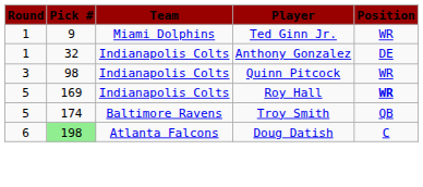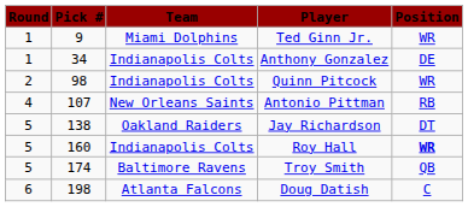 <table class="wikitable" style="text-align:center">
 <tr style="background:#900;">
 <td><strong><span>Round</span></strong></td>
 <td><strong><span>Pick #</span></strong></td>
 <td><strong><span>Team</span></strong></td>
 <td><strong><span>Player</span></strong></td>
 <td><strong><span>Position</span></strong></td>
 </tr>
 <tr>
 <td>1</td>
 <td align=center>9</td>
 <td><a href='#'>Miami Dolphins</a></td>
 <td><a href='#'>Ted Ginn Jr.</a></td>
 <td><a href='#'>WR</a></td>
 </tr>
 <tr>
 <td>1</td>
-<td align=center>32</td>
+<td align=center>34</td>
 <td><a href='#'>Indianapolis Colts</a></td>
 <td><a href='#'>Anthony Gonzalez</a></td>
 <td><a href='#'>DE</a></td>
 </tr>
 <tr>
-<td>3</td>
+<td>2</td>
 <td align=center>98</td>
 <td><a href='#'>Indianapolis Colts</a></td>
 <td><a href='#'>Quinn Pitcock</a></td>
 <td><a href='#'>WR</a></td>
 </tr>
 <tr>
+<td>4</td>
+<td align=center>107</td>
+<td><a href='#'>New Orleans Saints</a></td>
+<td><a href='#'>Antonio Pittman</a></td>
+<td><a href='#'>RB</a></td>
+</tr>
+<tr>
 <td>5</td>
-<td align=center>169</td>
+<td align=center>138</td>
+<td><a href='#'>Oakland Raiders</a></td>
+<td><a href='#'>Jay Richardson</a></td>
+<td><a href='#'>DT</a></td>
+</tr>
+<tr>
+<td>5</td>
+<td align=center>160</td>
 <td><a href='#'>Indianapolis Colts</a></td>
 <td><a href='#'>Roy Hall</a></td>
 <td><strong><a href='#'>WR</a></strong></td>
 </tr>
 <tr>
 <td>5</td>
 <td align=center>174</td>
 <td><a href='#'>Baltimore Ravens</a></td>
 <td><a href='#'>Troy Smith</a></td>
 <td><a href='#'>QB</a></td>
 </tr>
 <tr>
 <td>6</td>
-<td align=center style="background: lightgreen;">198</td>
+<td align=center>198</td>
 <td><a href='#'>Atlanta Falcons</a></td>
 <td><a href='#'>Doug Datish</a></td>
 <td><a href='#'>C</a></td>
 </tr>
 </table>
